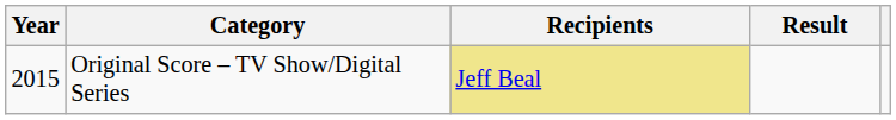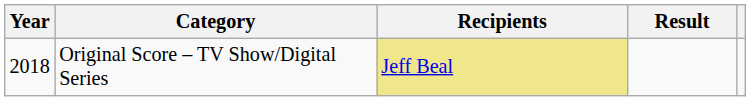 <table class="wikitable plainrowheaders" style="font-size: 90%" width=85%>
 <tr>
 <th scope="col" style="width:2%;">Year</th>
 <th scope="col" style="width:45%;">Category</th>
 <th scope="col" style="width:35%;">Recipients</th>
 <th scope="col" style="width:15%;">Result</th>
 <th scope="col" class="unsortable" style="width:1%;"></th>
 </tr>
 <tr>
-<td style="text-align:center;">2015</td>
+<td style="text-align:center;">2018</td>
 <td>Original Score – TV Show/Digital Series</td>
 <td style="background: khaki;"><a href='#'>Jeff Beal</a></td>
 <td></td>
 <td style="text-align:center;"></td>
 </tr>
 </table>
